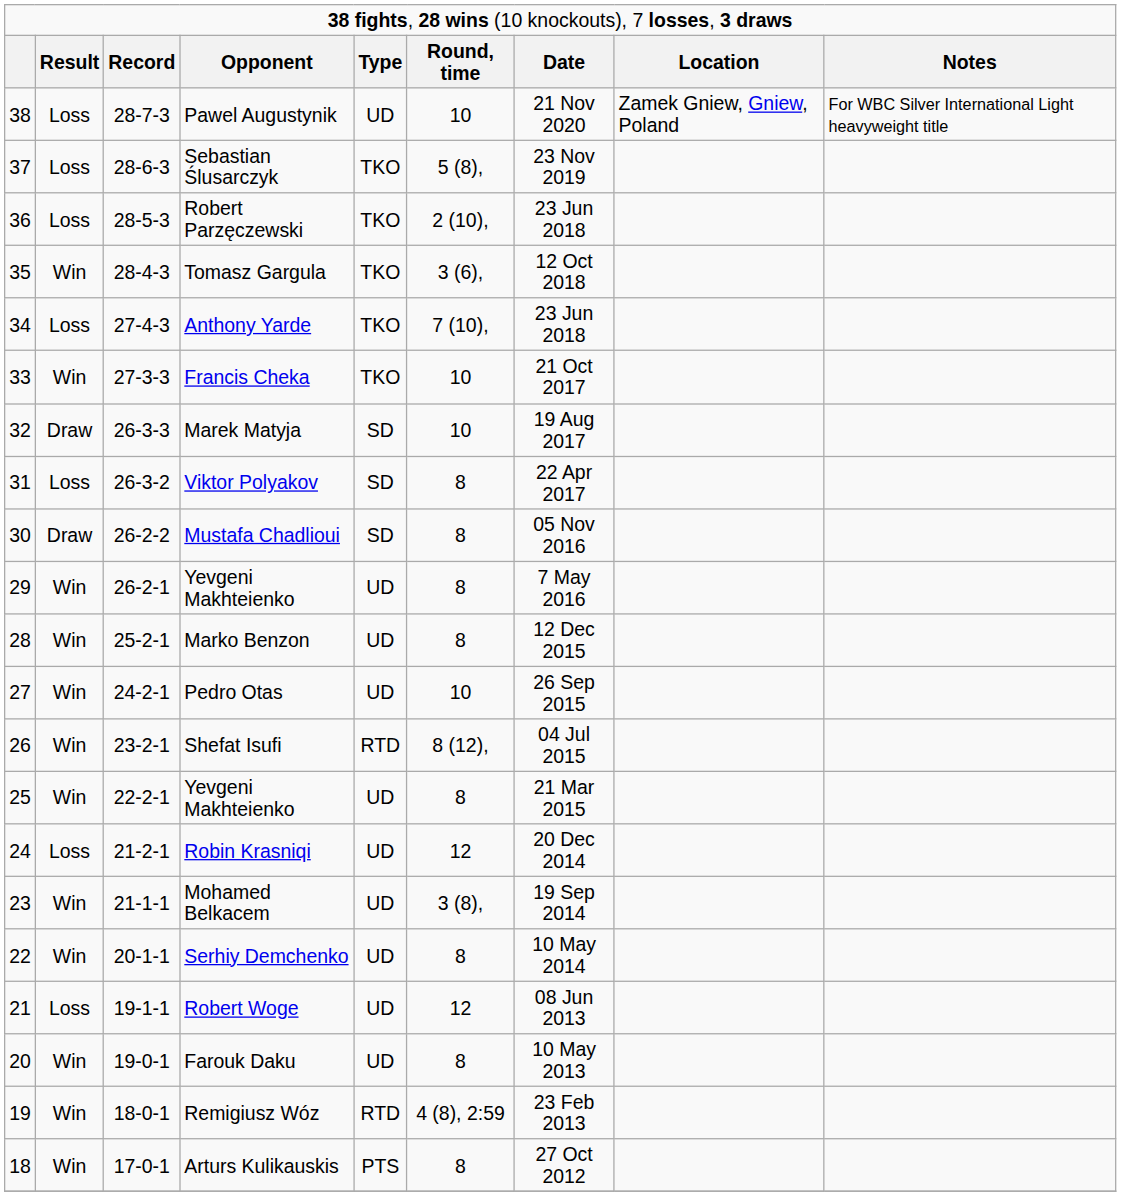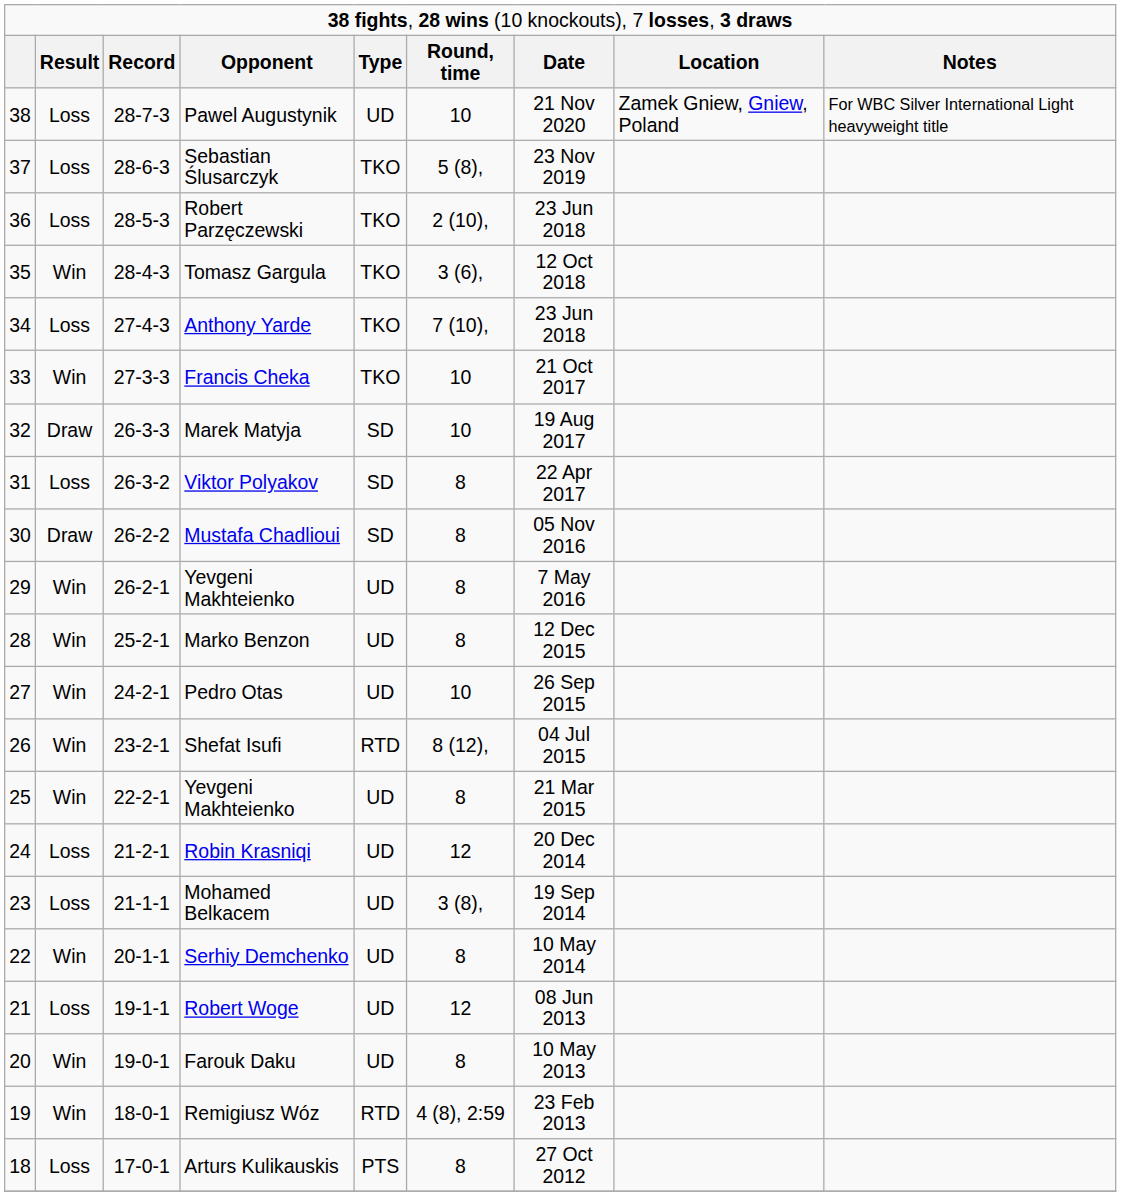 <table class="wikitable" style="text-align:center; font-size:95%">
 <tr>
 <td style="text-align:center;" colspan=9><strong>38 fights</strong>, <strong>28 wins</strong> (10 knockouts), 7 <strong>losses</strong>, <strong>3 draws</strong></td>
 </tr>
 <tr>
 <th></th>
 <th>Result</th>
 <th>Record</th>
 <th>Opponent</th>
 <th>Type</th>
 <th>Round, time</th>
 <th>Date</th>
 <th>Location</th>
 <th>Notes</th>
 </tr>
 <tr>
 <td 38>38</td>
 <td>Loss</td>
 <td>28-7-3</td>
 <td align=left> Pawel Augustynik</td>
 <td>UD</td>
 <td>10</td>
 <td>21 Nov 2020</td>
 <td align=left> Zamek Gniew, <a href='#'>Gniew</a>, Poland</td>
 <td align=left><small>For WBC Silver International Light heavyweight title</small></td>
 </tr>
 <tr aligan=center>
 <td>37</td>
 <td>Loss</td>
 <td>28-6-3</td>
 <td align=left> Sebastian Ślusarczyk</td>
 <td>TKO</td>
 <td>5 (8), </td>
 <td>23 Nov 2019</td>
 <td align=left></td>
 <td align=left></td>
 </tr>
 <tr align=center>
 <td>36</td>
 <td>Loss</td>
 <td>28-5-3</td>
 <td align=left> Robert Parzęczewski</td>
 <td>TKO</td>
 <td>2 (10), </td>
 <td>23 Jun 2018</td>
 <td align=left></td>
 <td align=left></td>
 </tr>
 <tr align=center>
 <td>35</td>
 <td>Win</td>
 <td>28-4-3</td>
 <td align=left> Tomasz Gargula</td>
 <td>TKO</td>
 <td>3 (6), </td>
 <td>12 Oct 2018</td>
 <td align=left></td>
 <td align=left></td>
 </tr>
 <tr align=center>
 <td>34</td>
 <td>Loss</td>
 <td>27-4-3</td>
 <td align=left> <a href='#'>Anthony Yarde</a></td>
 <td>TKO</td>
 <td>7 (10), </td>
 <td>23 Jun 2018</td>
 <td align=left></td>
 <td align=left></td>
 </tr>
 <tr align=center>
 <td>33</td>
 <td>Win</td>
 <td>27-3-3</td>
 <td align=left> <a href='#'>Francis Cheka</a></td>
 <td>TKO</td>
 <td>10</td>
 <td>21 Oct 2017</td>
 <td align=left></td>
 <td align=left></td>
 </tr>
 <tr align=center>
 <td>32</td>
 <td>Draw</td>
 <td>26-3-3</td>
 <td align=left> Marek Matyja</td>
 <td>SD</td>
 <td>10</td>
 <td>19 Aug 2017</td>
 <td align=left></td>
 <td align=left></td>
 </tr>
 <tr align=center>
 <td>31</td>
 <td>Loss</td>
 <td>26-3-2</td>
 <td align=left> <a href='#'>Viktor Polyakov</a></td>
 <td>SD</td>
 <td>8</td>
 <td>22 Apr 2017</td>
 <td align=left></td>
 <td align=left></td>
 </tr>
 <tr align=center>
 <td>30</td>
 <td>Draw</td>
 <td>26-2-2</td>
 <td align=left> <a href='#'>Mustafa Chadlioui</a></td>
 <td>SD</td>
 <td>8</td>
 <td>05 Nov 2016</td>
 <td align=left></td>
 <td align=left></td>
 </tr>
 <tr align=center>
 <td>29</td>
 <td>Win</td>
 <td>26-2-1</td>
 <td align=left> Yevgeni Makhteienko</td>
 <td>UD</td>
 <td>8</td>
 <td>7 May 2016</td>
 <td align=left></td>
 <td align=left></td>
 </tr>
 <tr align=center>
 <td>28</td>
 <td>Win</td>
 <td>25-2-1</td>
 <td align=left> Marko Benzon</td>
 <td>UD</td>
 <td>8</td>
 <td>12 Dec 2015</td>
 <td align=left></td>
 <td align=left></td>
 </tr>
 <tr align=center>
 <td>27</td>
 <td>Win</td>
 <td>24-2-1</td>
 <td align=left> Pedro Otas</td>
 <td>UD</td>
 <td>10</td>
 <td>26 Sep 2015</td>
 <td align=left></td>
 <td align=left></td>
 </tr>
 <tr align=center>
 <td>26</td>
 <td>Win</td>
 <td>23-2-1</td>
 <td align=left> Shefat Isufi</td>
 <td>RTD</td>
 <td>8 (12), </td>
 <td>04 Jul 2015</td>
 <td align=left></td>
 <td align=left></td>
 </tr>
 <tr align=center>
 <td>25</td>
 <td>Win</td>
 <td>22-2-1</td>
 <td align=left> Yevgeni Makhteienko</td>
 <td>UD</td>
 <td>8</td>
 <td>21 Mar 2015</td>
 <td align=left></td>
 <td align=left></td>
 </tr>
 <tr align=center>
 <td>24</td>
 <td>Loss</td>
 <td>21-2-1</td>
 <td align=left> <a href='#'>Robin Krasniqi</a></td>
 <td>UD</td>
 <td>12</td>
 <td>20 Dec 2014</td>
 <td align=left></td>
 <td align=left></td>
 </tr>
 <tr align=center>
 <td>23</td>
-<td>Win</td>
+<td>Loss</td>
 <td>21-1-1</td>
 <td align=left> Mohamed Belkacem</td>
 <td>UD</td>
 <td>3 (8), </td>
 <td>19 Sep 2014</td>
 <td align=left></td>
 <td align=left></td>
 </tr>
 <tr align=center>
 <td>22</td>
 <td>Win</td>
 <td>20-1-1</td>
 <td align=left> <a href='#'>Serhiy Demchenko</a></td>
 <td>UD</td>
 <td>8</td>
 <td>10 May 2014</td>
 <td align=left></td>
 <td align=left></td>
 </tr>
 <tr align=center>
 <td>21</td>
 <td>Loss</td>
 <td>19-1-1</td>
 <td align=left> <a href='#'>Robert Woge</a></td>
 <td>UD</td>
 <td>12</td>
 <td>08 Jun 2013</td>
 <td align=left></td>
 <td align=left></td>
 </tr>
 <tr align=center>
 <td>20</td>
 <td>Win</td>
 <td>19-0-1</td>
 <td align=left> Farouk Daku</td>
 <td>UD</td>
 <td>8</td>
 <td>10 May 2013</td>
 <td align=left></td>
 <td align=left></td>
 </tr>
 <tr align=center>
 <td>19</td>
 <td>Win</td>
 <td>18-0-1</td>
 <td align=left> Remigiusz Wóz</td>
 <td>RTD</td>
 <td>4 (8), 2:59</td>
 <td>23 Feb 2013</td>
 <td align=left></td>
 <td align=left></td>
 </tr>
 <tr align=center>
 <td>18</td>
-<td>Win</td>
+<td>Loss</td>
 <td>17-0-1</td>
 <td align=left> Arturs Kulikauskis</td>
 <td>PTS</td>
 <td>8</td>
 <td>27 Oct 2012</td>
 <td align=left></td>
 <td align=left></td>
 </tr>
 <tr align=center>
 </tr>
 </table>
